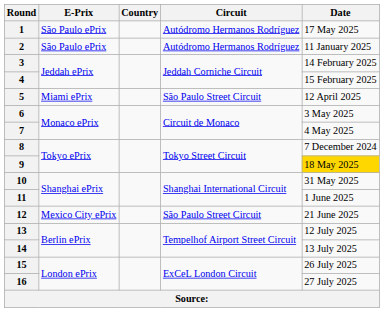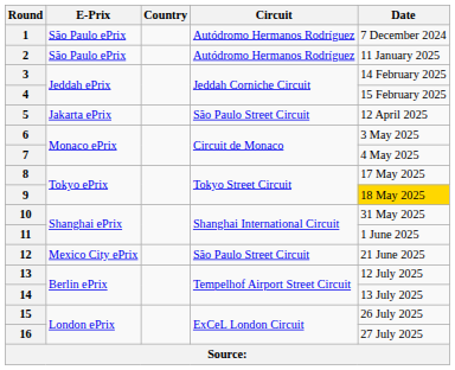 <table class="wikitable" style="font-size: 85%;">
 <tr>
 <th>Round</th>
 <th>E-Prix</th>
 <th>Country</th>
 <th>Circuit</th>
 <th>Date</th>
 </tr>
 <tr>
 <th>1</th>
 <td><a href='#'>São Paulo ePrix</a></td>
 <td></td>
 <td><a href='#'>Autódromo Hermanos Rodríguez</a></td>
-<td>17 May 2025</td>
+<td>7 December 2024</td>
 </tr>
 <tr>
 <th>2</th>
 <td><a href='#'>São Paulo ePrix</a></td>
 <td></td>
 <td><a href='#'>Autódromo Hermanos Rodríguez</a></td>
 <td>11 January 2025</td>
 </tr>
 <tr>
 <th>3</th>
 <td rowspan="2"><a href='#'>Jeddah ePrix</a></td>
 <td rowspan="2"></td>
 <td rowspan="2"><a href='#'>Jeddah Corniche Circuit</a></td>
 <td>14 February 2025</td>
 </tr>
 <tr>
 <th>4</th>
 <td>15 February 2025</td>
 </tr>
 <tr>
 <th>5</th>
-<td><a href='#'>Miami ePrix</a></td>
+<td><a href='#'>Jakarta ePrix</a></td>
 <td></td>
 <td><a href='#'>São Paulo Street Circuit</a></td>
 <td>12 April 2025</td>
 </tr>
 <tr>
 <th>6</th>
 <td rowspan="2"><a href='#'>Monaco ePrix</a></td>
 <td rowspan="2"></td>
 <td rowspan="2"><a href='#'>Circuit de Monaco</a></td>
 <td>3 May 2025</td>
 </tr>
 <tr>
 <th>7</th>
 <td>4 May 2025</td>
 </tr>
 <tr>
 <th>8</th>
 <td rowspan="2"><a href='#'>Tokyo ePrix</a></td>
 <td rowspan="2"></td>
 <td rowspan="2"><a href='#'>Tokyo Street Circuit</a></td>
-<td>7 December 2024</td>
+<td>17 May 2025</td>
 </tr>
 <tr>
 <th>9</th>
 <td style="background: gold;">18 May 2025</td>
 </tr>
 <tr>
 <th>10</th>
 <td rowspan="2"><a href='#'>Shanghai ePrix</a></td>
 <td rowspan="2"></td>
 <td rowspan="2"><a href='#'>Shanghai International Circuit</a></td>
 <td>31 May 2025</td>
 </tr>
 <tr>
 <th>11</th>
 <td>1 June 2025</td>
 </tr>
 <tr>
 <th>12</th>
 <td><a href='#'>Mexico City ePrix</a></td>
 <td></td>
 <td><a href='#'>São Paulo Street Circuit</a></td>
 <td>21 June 2025</td>
 </tr>
 <tr>
 <th>13</th>
 <td rowspan="2"><a href='#'>Berlin ePrix</a></td>
 <td rowspan="2"></td>
 <td rowspan="2"><a href='#'>Tempelhof Airport Street Circuit</a></td>
 <td>12 July 2025</td>
 </tr>
 <tr>
 <th>14</th>
 <td>13 July 2025</td>
 </tr>
 <tr>
 <th>15</th>
 <td rowspan="2"><a href='#'>London ePrix</a></td>
 <td rowspan="2"></td>
 <td rowspan="2"><a href='#'>ExCeL London Circuit</a></td>
 <td>26 July 2025</td>
 </tr>
 <tr>
 <th>16</th>
 <td>27 July 2025</td>
 </tr>
 <tr>
 <th colspan="5">Source:</th>
 </tr>
 </table>
